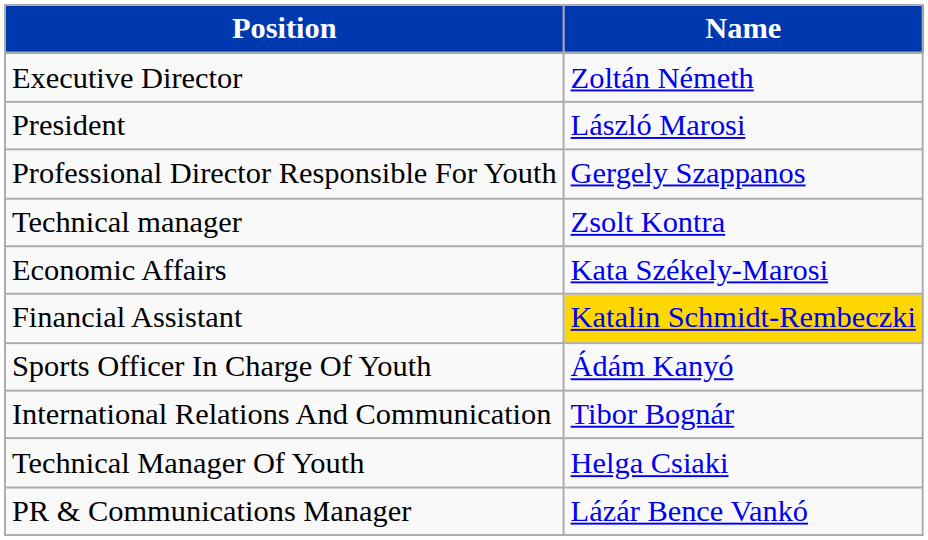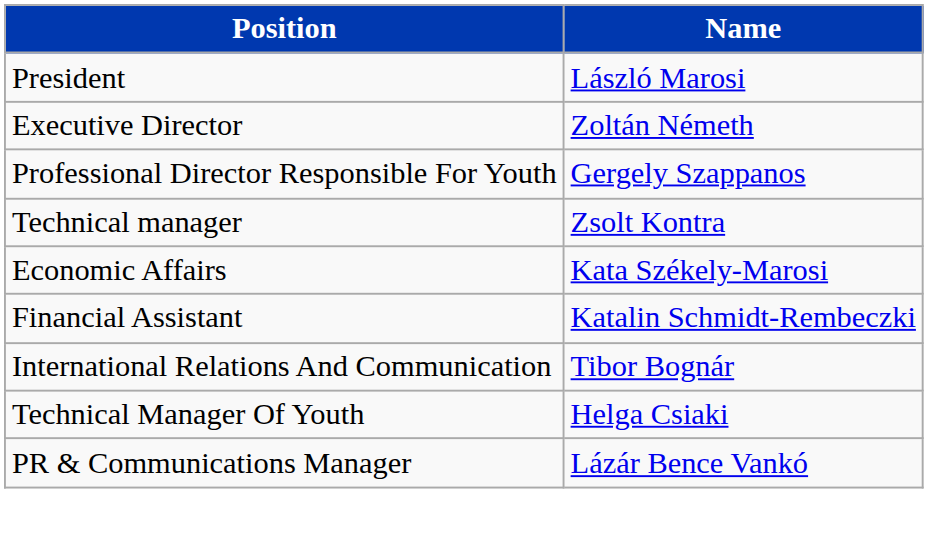 <table class="wikitable">
 <tr>
 <th style="color:#FFFFFF; background:#0038af">Position</th>
 <th style="color:#FFFFFF; background:#0038af">Name</th>
 </tr>
 <tr>
+<td>President</td>
+<td> <a href='#'>László Marosi</a></td>
+</tr>
+<tr>
 <td>Executive Director</td>
 <td> <a href='#'>Zoltán Németh</a></td>
-</tr>
-<tr>
-<td>President</td>
-<td> <a href='#'>László Marosi</a></td>
 </tr>
 <tr>
 <td>Professional Director Responsible For Youth</td>
 <td> <a href='#'>Gergely Szappanos</a></td>
 </tr>
 <tr>
 <td>Technical manager</td>
 <td> <a href='#'>Zsolt Kontra</a></td>
 </tr>
 <tr>
 <td>Economic Affairs</td>
 <td> <a href='#'>Kata Székely-Marosi</a></td>
 </tr>
 <tr>
 <td>Financial Assistant</td>
-<td style="background: gold;"> <a href='#'>Katalin Schmidt-Rembeczki</a></td>
-</tr>
-<tr>
-<td>Sports Officer In Charge Of Youth</td>
-<td> <a href='#'>Ádám Kanyó</a></td>
+<td> <a href='#'>Katalin Schmidt-Rembeczki</a></td>
 </tr>
 <tr>
 <td>International Relations And Communication</td>
 <td> <a href='#'>Tibor Bognár</a></td>
 </tr>
 <tr>
 <td>Technical Manager Of Youth</td>
 <td> <a href='#'>Helga Csiaki</a></td>
 </tr>
 <tr>
 <td>PR & Communications Manager</td>
 <td> <a href='#'>Lázár Bence Vankó</a></td>
 </tr>
 </table>
